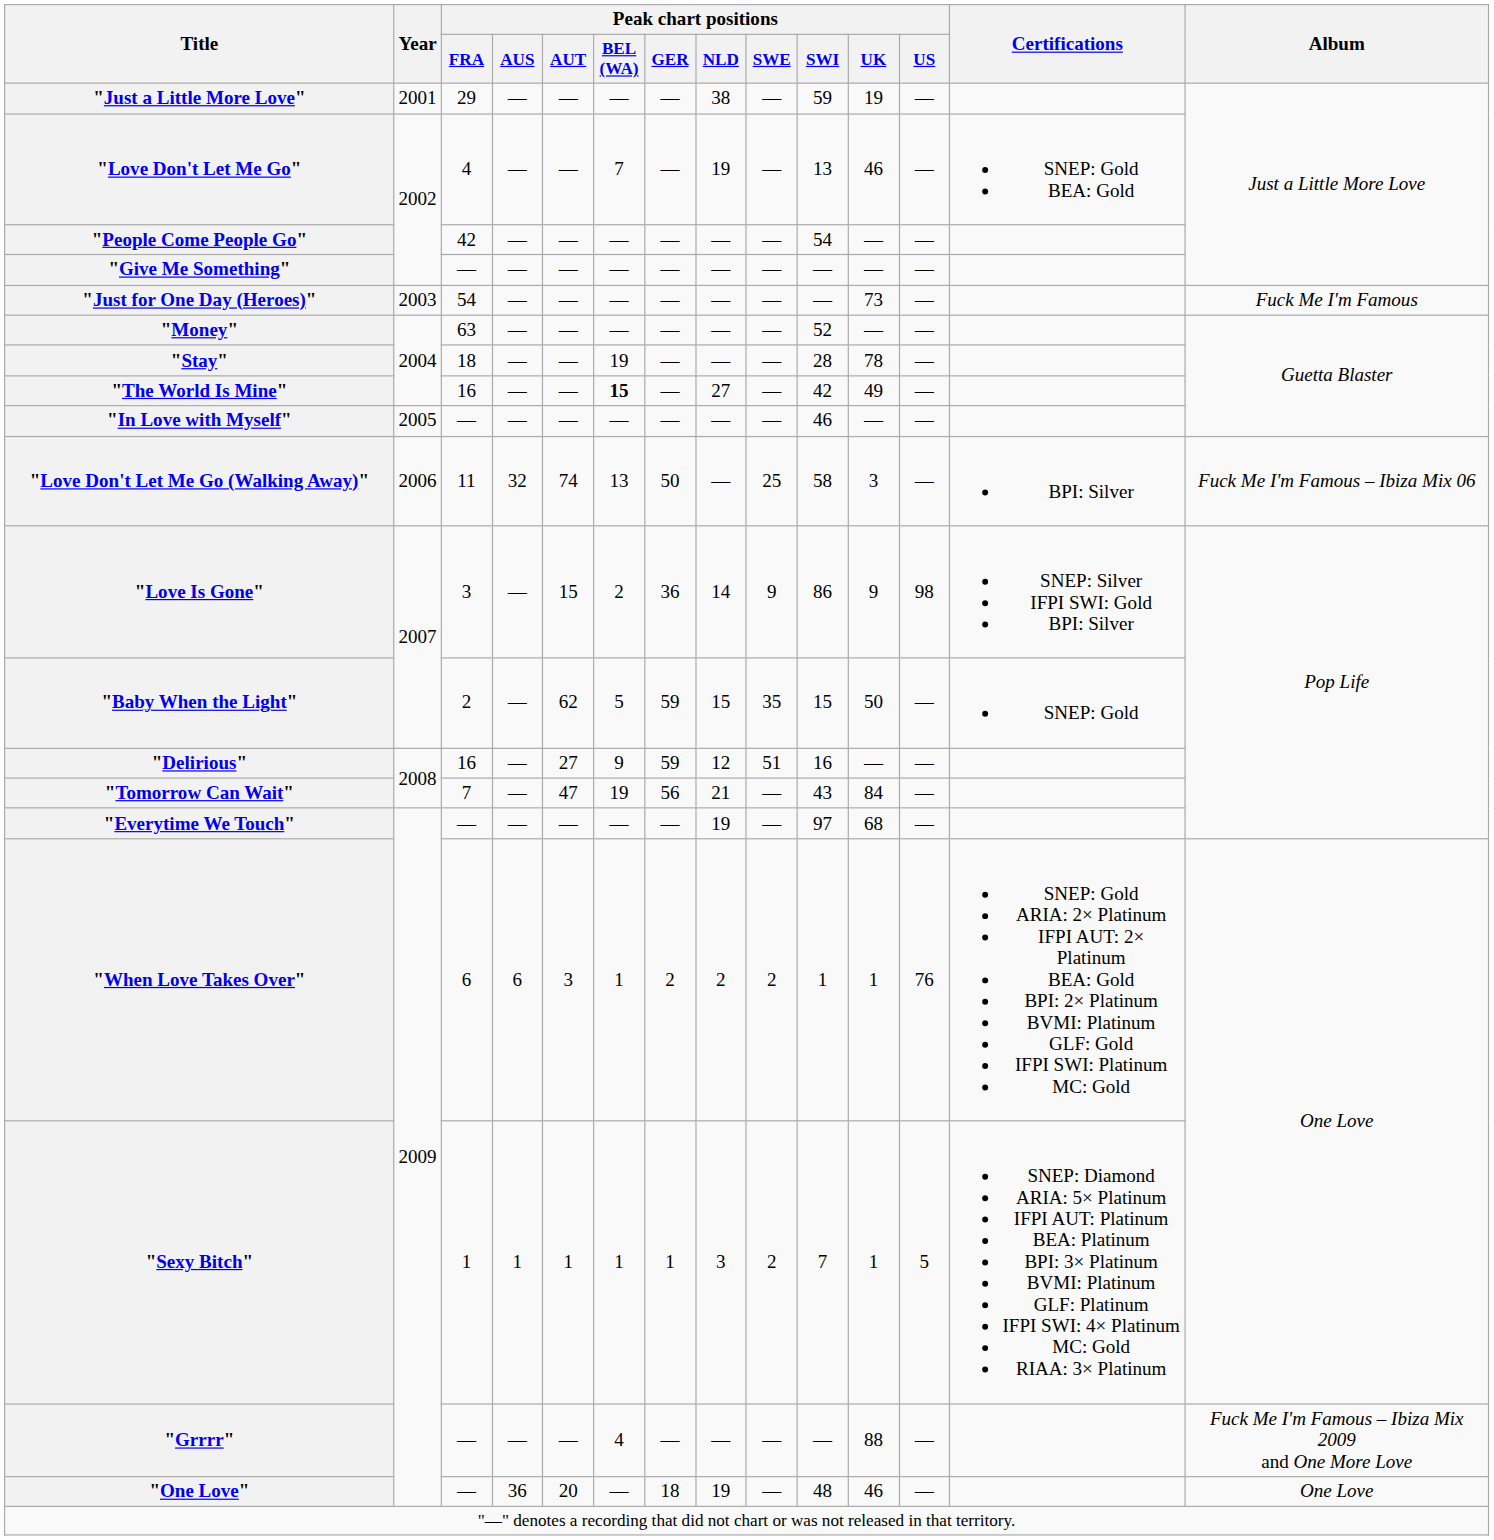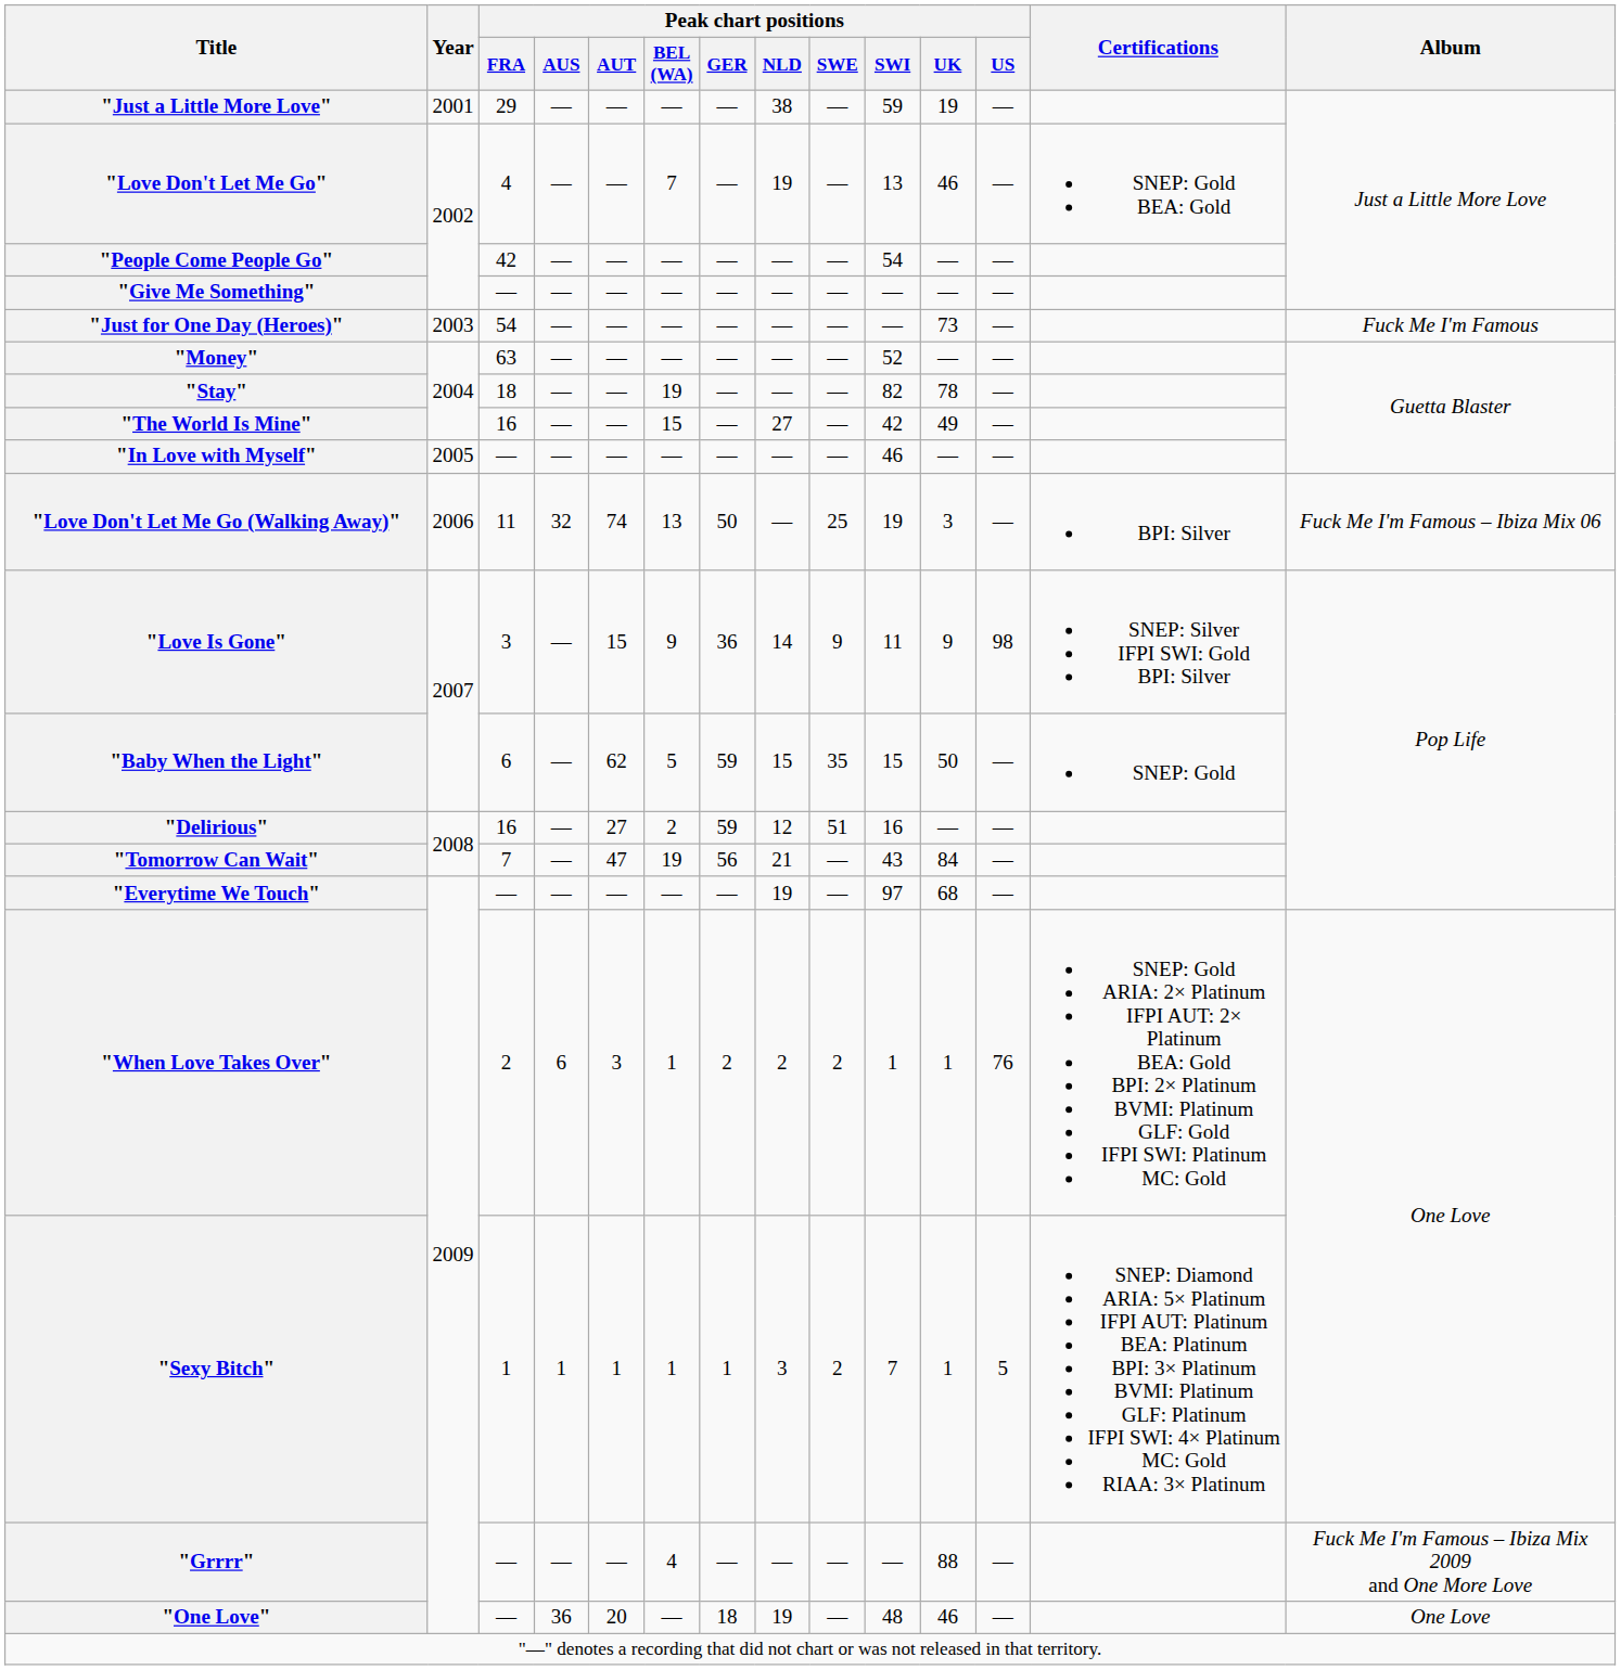 <table class="wikitable plainrowheaders" style="text-align:center;" border="1">
 <tr>
 <th scope="col" rowspan="2" style="width:20em;">Title</th>
 <th scope="col" rowspan="2" style="width:1em;">Year</th>
 <th scope="col" colspan="10">Peak chart positions</th>
 <th scope="col" rowspan="2"><a href='#'>Certifications</a></th>
 <th scope="col" rowspan="2">Album</th>
 </tr>
 <tr>
 <th scope="col" style="width:2.5em;font-size:90%;"><a href='#'>FRA</a><br></th>
 <th scope="col" style="width:2.5em;font-size:90%;"><a href='#'>AUS</a><br></th>
 <th scope="col" style="width:2.5em;font-size:90%;"><a href='#'>AUT</a><br></th>
 <th scope="col" style="width:2.5em;font-size:90%;"><a href='#'>BEL<br>(WA)</a><br></th>
 <th scope="col" style="width:2.5em;font-size:90%;"><a href='#'>GER</a><br></th>
 <th scope="col" style="width:2.5em;font-size:90%;"><a href='#'>NLD</a><br></th>
 <th scope="col" style="width:2.5em;font-size:90%;"><a href='#'>SWE</a><br></th>
 <th scope="col" style="width:2.5em;font-size:90%;"><a href='#'>SWI</a><br></th>
 <th scope="col" style="width:2.5em;font-size:90%;"><a href='#'>UK</a><br></th>
 <th scope="col" style="width:2.5em;font-size:90%;"><a href='#'>US</a><br></th>
 </tr>
 <tr>
 <th scope="row">"<a href='#'>Just a Little More Love</a>"<br></th>
 <td>2001</td>
 <td>29</td>
 <td>—</td>
 <td>—</td>
 <td>—</td>
 <td>—</td>
 <td>38</td>
 <td>—</td>
 <td>59</td>
 <td>19</td>
 <td>—</td>
 <td></td>
 <td rowspan="4"><em>Just a Little More Love</em></td>
 </tr>
 <tr>
 <th scope="row">"<a href='#'>Love Don't Let Me Go</a>"<br></th>
 <td rowspan="3">2002</td>
 <td>4</td>
 <td>—</td>
 <td>—</td>
 <td>7</td>
 <td>—</td>
 <td>19</td>
 <td>—</td>
 <td>13</td>
 <td>46</td>
 <td>—</td>
 <td><br><ul><li>SNEP: Gold</li><li>BEA: Gold</li></ul></td>
 </tr>
 <tr>
 <th scope="row">"<a href='#'>People Come People Go</a>"<br></th>
 <td>42</td>
 <td>—</td>
 <td>—</td>
 <td>—</td>
 <td>—</td>
 <td>—</td>
 <td>—</td>
 <td>54</td>
 <td>—</td>
 <td>—</td>
 <td></td>
 </tr>
 <tr>
 <th scope="row">"<a href='#'>Give Me Something</a>"<br></th>
 <td>—</td>
 <td>—</td>
 <td>—</td>
 <td>—</td>
 <td>—</td>
 <td>—</td>
 <td>—</td>
 <td>—</td>
 <td>—</td>
 <td>—</td>
 <td></td>
 </tr>
 <tr>
 <th scope="row">"<a href='#'>Just for One Day (Heroes)</a>"<br></th>
 <td>2003</td>
 <td>54</td>
 <td>—</td>
 <td>—</td>
 <td>—</td>
 <td>—</td>
 <td>—</td>
 <td>—</td>
 <td>—</td>
 <td>73</td>
 <td>—</td>
 <td></td>
 <td><em>Fuck Me I'm Famous</em></td>
 </tr>
 <tr>
 <th scope="row">"<a href='#'>Money</a>"<br></th>
 <td rowspan="3">2004</td>
 <td>63</td>
 <td>—</td>
 <td>—</td>
 <td>—</td>
 <td>—</td>
 <td>—</td>
 <td>—</td>
 <td>52</td>
 <td>—</td>
 <td>—</td>
 <td></td>
 <td rowspan="4"><em>Guetta Blaster</em></td>
 </tr>
 <tr>
 <th scope="row">"<a href='#'>Stay</a>"<br></th>
 <td>18</td>
 <td>—</td>
 <td>—</td>
 <td>19</td>
 <td>—</td>
 <td>—</td>
 <td>—</td>
-<td>28</td>
+<td>82</td>
 <td>78</td>
 <td>—</td>
 <td></td>
 </tr>
 <tr>
 <th scope="row">"<a href='#'>The World Is Mine</a>"<br></th>
 <td>16</td>
 <td>—</td>
 <td>—</td>
-<td><strong>15</strong></td>
+<td>15</td>
 <td>—</td>
 <td>27</td>
 <td>—</td>
 <td>42</td>
 <td>49</td>
 <td>—</td>
 <td></td>
 </tr>
 <tr>
 <th scope="row">"<a href='#'>In Love with Myself</a>"<br></th>
 <td>2005</td>
 <td>—</td>
 <td>—</td>
 <td>—</td>
 <td>—</td>
 <td>—</td>
 <td>—</td>
 <td>—</td>
 <td>46</td>
 <td>—</td>
 <td>—</td>
 <td></td>
 </tr>
 <tr>
 <th scope="row">"<a href='#'>Love Don't Let Me Go (Walking Away)</a>"<br></th>
 <td>2006</td>
 <td>11</td>
 <td>32</td>
 <td>74</td>
 <td>13</td>
 <td>50</td>
 <td>—</td>
 <td>25</td>
-<td>58</td>
+<td>19</td>
 <td>3</td>
 <td>—</td>
 <td><br><ul><li>BPI: Silver</li></ul></td>
 <td><em>Fuck Me I'm Famous – Ibiza Mix 06</em></td>
 </tr>
 <tr>
 <th scope="row">"<a href='#'>Love Is Gone</a>"<br></th>
 <td rowspan="2">2007</td>
 <td>3</td>
 <td>—</td>
 <td>15</td>
-<td>2</td>
+<td>9</td>
 <td>36</td>
 <td>14</td>
 <td>9</td>
-<td>86</td>
+<td>11</td>
 <td>9</td>
 <td>98</td>
 <td><br><ul><li>SNEP: Silver</li><li>IFPI SWI: Gold</li><li>BPI: Silver</li></ul></td>
 <td rowspan="5"><em>Pop Life</em></td>
 </tr>
 <tr>
 <th scope="row">"<a href='#'>Baby When the Light</a>"<br></th>
-<td>2</td>
+<td>6</td>
 <td>—</td>
 <td>62</td>
 <td>5</td>
 <td>59</td>
 <td>15</td>
 <td>35</td>
 <td>15</td>
 <td>50</td>
 <td>—</td>
 <td><br><ul><li>SNEP: Gold</li></ul></td>
 </tr>
 <tr>
 <th scope="row">"<a href='#'>Delirious</a>"<br></th>
 <td rowspan="2">2008</td>
 <td>16</td>
 <td>—</td>
 <td>27</td>
-<td>9</td>
+<td>2</td>
 <td>59</td>
 <td>12</td>
 <td>51</td>
 <td>16</td>
 <td>—</td>
 <td>—</td>
 <td></td>
 </tr>
 <tr>
 <th scope="row">"<a href='#'>Tomorrow Can Wait</a>"<br></th>
 <td>7</td>
 <td>—</td>
 <td>47</td>
 <td>19</td>
 <td>56</td>
 <td>21</td>
 <td>—</td>
 <td>43</td>
 <td>84</td>
 <td>—</td>
 <td></td>
 </tr>
 <tr>
 <th scope="row">"<a href='#'>Everytime We Touch</a>"<br></th>
 <td rowspan="5">2009</td>
 <td>—</td>
 <td>—</td>
 <td>—</td>
 <td>—</td>
 <td>—</td>
 <td>19</td>
 <td>—</td>
 <td>97</td>
 <td>68</td>
 <td>—</td>
 <td></td>
 </tr>
 <tr>
 <th scope="row">"<a href='#'>When Love Takes Over</a>"<br></th>
-<td>6</td>
+<td>2</td>
 <td>6</td>
 <td>3</td>
 <td>1</td>
 <td>2</td>
 <td>2</td>
 <td>2</td>
 <td>1</td>
 <td>1</td>
 <td>76</td>
 <td><br><ul><li>SNEP: Gold</li><li>ARIA: 2× Platinum</li><li>IFPI AUT: 2× Platinum</li><li>BEA: Gold</li><li>BPI: 2× Platinum</li><li>BVMI: Platinum</li><li>GLF: Gold</li><li>IFPI SWI: Platinum</li><li>MC: Gold</li></ul></td>
 <td rowspan="2"><em>One Love</em></td>
 </tr>
 <tr>
 <th scope="row">"<a href='#'>Sexy Bitch</a>"<br></th>
 <td>1</td>
 <td>1</td>
 <td>1</td>
 <td>1</td>
 <td>1</td>
 <td>3</td>
 <td>2</td>
 <td>7</td>
 <td>1</td>
 <td>5</td>
 <td><br><ul><li>SNEP: Diamond</li><li>ARIA: 5× Platinum</li><li>IFPI AUT: Platinum</li><li>BEA: Platinum</li><li>BPI: 3× Platinum</li><li>BVMI: Platinum</li><li>GLF: Platinum</li><li>IFPI SWI: 4× Platinum</li><li>MC: Gold</li><li>RIAA: 3× Platinum</li></ul></td>
 </tr>
 <tr>
 <th scope="row">"<a href='#'>Grrrr</a>"</th>
 <td>—</td>
 <td>—</td>
 <td>—</td>
 <td>4</td>
 <td>—</td>
 <td>—</td>
 <td>—</td>
 <td>—</td>
 <td>88</td>
 <td>—</td>
 <td></td>
 <td><em>Fuck Me I'm Famous – Ibiza Mix 2009</em><br>and <em>One More Love</em></td>
 </tr>
 <tr>
 <th scope="row">"<a href='#'>One Love</a>"<br></th>
 <td>—</td>
 <td>36</td>
 <td>20</td>
 <td>—</td>
 <td>18</td>
 <td>19</td>
 <td>—</td>
 <td>48</td>
 <td>46</td>
 <td>—</td>
 <td></td>
 <td><em>One Love</em></td>
 </tr>
 <tr>
 <td colspan="14" style="font-size:90%">"—" denotes a recording that did not chart or was not released in that territory.</td>
 </tr>
 </table>
